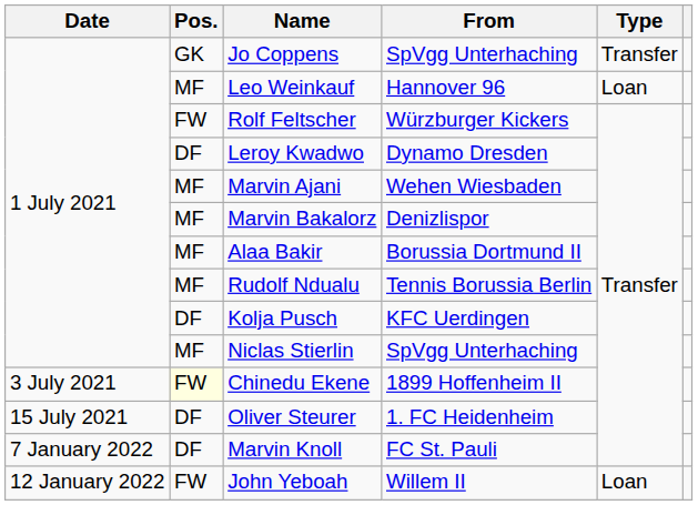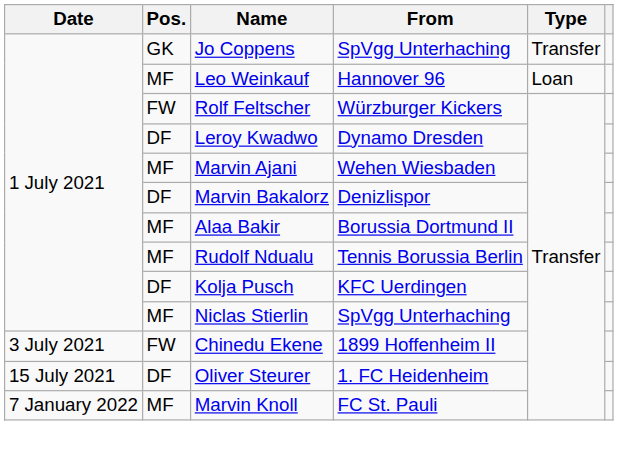 <table class="wikitable">
 <tr>
 <th>Date</th>
 <th>Pos.</th>
 <th>Name</th>
 <th>From</th>
 <th>Type</th>
 <th></th>
 </tr>
 <tr>
 <td rowspan=10>1 July 2021</td>
 <td>GK</td>
 <td> <a href='#'>Jo Coppens</a></td>
 <td><a href='#'>SpVgg Unterhaching</a></td>
 <td>Transfer</td>
 <td></td>
 </tr>
 <tr>
 <td>MF</td>
 <td> <a href='#'>Leo Weinkauf</a></td>
 <td><a href='#'>Hannover 96</a></td>
 <td>Loan</td>
 <td></td>
 </tr>
 <tr>
 <td>FW</td>
 <td> <a href='#'>Rolf Feltscher</a></td>
 <td><a href='#'>Würzburger Kickers</a></td>
 <td rowspan=11>Transfer</td>
 <td></td>
 </tr>
 <tr>
 <td>DF</td>
 <td> <a href='#'>Leroy Kwadwo</a></td>
 <td><a href='#'>Dynamo Dresden</a></td>
 <td></td>
 </tr>
 <tr>
 <td>MF</td>
 <td> <a href='#'>Marvin Ajani</a></td>
 <td><a href='#'>Wehen Wiesbaden</a></td>
 <td></td>
 </tr>
 <tr>
-<td>MF</td>
+<td>DF</td>
 <td> <a href='#'>Marvin Bakalorz</a></td>
 <td> <a href='#'>Denizlispor</a></td>
 <td></td>
 </tr>
 <tr>
 <td>MF</td>
 <td> <a href='#'>Alaa Bakir</a></td>
 <td><a href='#'>Borussia Dortmund II</a></td>
 <td></td>
 </tr>
 <tr>
 <td>MF</td>
 <td> <a href='#'>Rudolf Ndualu</a></td>
 <td><a href='#'>Tennis Borussia Berlin</a></td>
 <td></td>
 </tr>
 <tr>
 <td>DF</td>
 <td> <a href='#'>Kolja Pusch</a></td>
 <td><a href='#'>KFC Uerdingen</a></td>
 <td></td>
 </tr>
 <tr>
 <td>MF</td>
 <td> <a href='#'>Niclas Stierlin</a></td>
 <td><a href='#'>SpVgg Unterhaching</a></td>
 <td></td>
 </tr>
 <tr>
 <td>3 July 2021</td>
-<td style="background: lightyellow;">FW</td>
+<td>FW</td>
 <td> <a href='#'>Chinedu Ekene</a></td>
 <td><a href='#'>1899 Hoffenheim II</a></td>
 <td></td>
 </tr>
 <tr>
 <td>15 July 2021</td>
 <td>DF</td>
 <td> <a href='#'>Oliver Steurer</a></td>
 <td><a href='#'>1. FC Heidenheim</a></td>
 <td></td>
 </tr>
 <tr>
 <td>7 January 2022</td>
-<td>DF</td>
+<td>MF</td>
 <td> <a href='#'>Marvin Knoll</a></td>
 <td><a href='#'>FC St. Pauli</a></td>
 <td></td>
 </tr>
-<tr>
-<td>12 January 2022</td>
-<td>FW</td>
-<td> <a href='#'>John Yeboah</a></td>
-<td> <a href='#'>Willem II</a></td>
-<td>Loan</td>
-<td></td>
-</tr>
 </table>
